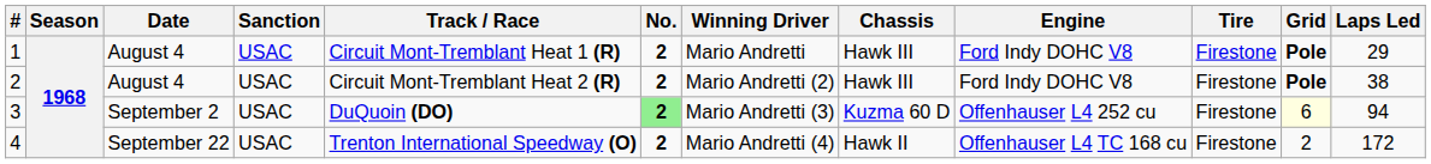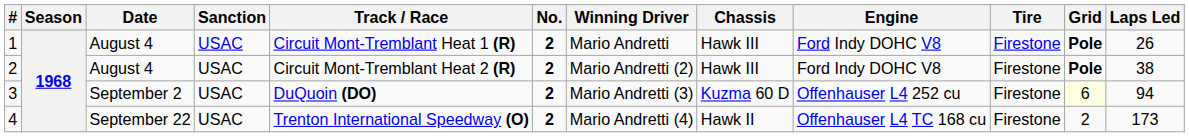 <table class="wikitable mw-collapsible" style="font-size:95%;">
 <tr>
 <th>#</th>
 <th>Season</th>
 <th>Date</th>
 <th>Sanction</th>
 <th>Track / Race</th>
 <th>No.</th>
 <th>Winning Driver</th>
 <th>Chassis</th>
 <th>Engine</th>
 <th>Tire</th>
 <th>Grid</th>
 <th>Laps Led</th>
 </tr>
 <tr>
 <td align="center">1</td>
 <th rowspan="4"><a href='#'>1968</a></th>
 <td>August 4</td>
 <td><a href='#'>USAC</a></td>
 <td><a href='#'>Circuit Mont-Tremblant</a> Heat 1 <strong>(R)</strong></td>
 <td align="center"><strong>2</strong></td>
 <td> Mario Andretti</td>
 <td>Hawk III</td>
 <td><a href='#'>Ford</a> Indy DOHC <a href='#'>V8</a></td>
 <td><a href='#'>Firestone</a></td>
 <td align="center"><strong>Pole</strong></td>
-<td align="center">29</td>
+<td align="center">26</td>
 </tr>
 <tr>
 <td align="center">2</td>
 <td>August 4</td>
 <td>USAC</td>
 <td>Circuit Mont-Tremblant Heat 2 <strong>(R)</strong></td>
 <td align="center"><strong>2</strong></td>
 <td> Mario Andretti (2)</td>
 <td>Hawk III</td>
 <td>Ford Indy DOHC V8</td>
 <td>Firestone</td>
 <td align="center"><strong>Pole</strong></td>
 <td align="center">38</td>
 </tr>
 <tr>
 <td align="center">3</td>
 <td>September 2</td>
 <td>USAC</td>
 <td><a href='#'>DuQuoin</a> <strong>(DO)</strong></td>
-<td align="center" style="background: lightgreen;"><strong>2</strong></td>
+<td align="center"><strong>2</strong></td>
 <td> Mario Andretti (3)</td>
 <td><a href='#'>Kuzma</a> 60 D</td>
 <td><a href='#'>Offenhauser</a> <a href='#'>L4</a> 252 cu</td>
 <td>Firestone</td>
 <td align="center" style="background: lightyellow;">6</td>
 <td align="center">94</td>
 </tr>
 <tr>
 <td align="center">4</td>
 <td>September 22</td>
 <td>USAC</td>
 <td><a href='#'>Trenton International Speedway</a> <strong>(O)</strong></td>
 <td align="center"><strong>2</strong></td>
 <td> Mario Andretti (4)</td>
 <td>Hawk II</td>
 <td><a href='#'>Offenhauser</a> <a href='#'>L4</a> <a href='#'>TC</a> 168 cu</td>
 <td>Firestone</td>
 <td align="center">2</td>
-<td align="center">172</td>
+<td align="center">173</td>
 </tr>
 </table>
